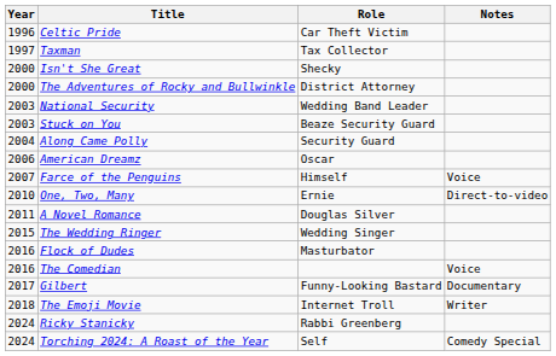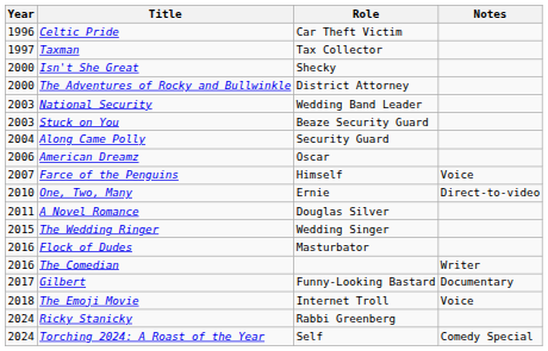 <table class="wikitable sortable">
 <tr>
 <th>Year</th>
 <th>Title</th>
 <th>Role</th>
 <th>Notes</th>
 </tr>
 <tr>
 <td>1996</td>
 <td><em><a href='#'>Celtic Pride</a></em></td>
 <td>Car Theft Victim</td>
 <td></td>
 </tr>
 <tr>
 <td>1997</td>
 <td><em><a href='#'>Taxman</a></em></td>
 <td>Tax Collector</td>
 <td></td>
 </tr>
 <tr>
 <td>2000</td>
 <td><em><a href='#'>Isn't She Great</a></em></td>
 <td>Shecky</td>
 <td></td>
 </tr>
 <tr>
 <td>2000</td>
 <td><em><a href='#'>The Adventures of Rocky and Bullwinkle</a></em></td>
 <td>District Attorney</td>
 <td></td>
 </tr>
 <tr>
 <td>2003</td>
 <td><em><a href='#'>National Security</a></em></td>
 <td>Wedding Band Leader</td>
 <td></td>
 </tr>
 <tr>
 <td>2003</td>
 <td><em><a href='#'>Stuck on You</a></em></td>
 <td>Beaze Security Guard</td>
 <td></td>
 </tr>
 <tr>
 <td>2004</td>
 <td><em><a href='#'>Along Came Polly</a></em></td>
 <td>Security Guard</td>
 <td></td>
 </tr>
 <tr>
 <td>2006</td>
 <td><em><a href='#'>American Dreamz</a></em></td>
 <td>Oscar</td>
 <td></td>
 </tr>
 <tr>
 <td>2007</td>
 <td><em><a href='#'>Farce of the Penguins</a></em></td>
 <td>Himself</td>
 <td>Voice</td>
 </tr>
 <tr>
 <td>2010</td>
 <td><em><a href='#'>One, Two, Many</a></em></td>
 <td>Ernie</td>
 <td>Direct-to-video</td>
 </tr>
 <tr>
 <td>2011</td>
 <td><em><a href='#'>A Novel Romance</a></em></td>
 <td>Douglas Silver</td>
 <td></td>
 </tr>
 <tr>
 <td>2015</td>
 <td><em><a href='#'>The Wedding Ringer</a></em></td>
 <td>Wedding Singer</td>
 <td></td>
 </tr>
 <tr>
 <td>2016</td>
 <td><em><a href='#'>Flock of Dudes</a></em></td>
 <td>Masturbator</td>
 <td></td>
 </tr>
 <tr>
 <td>2016</td>
 <td><em><a href='#'>The Comedian</a></em></td>
 <td></td>
-<td>Voice</td>
+<td>Writer</td>
 </tr>
 <tr>
 <td>2017</td>
 <td><em><a href='#'>Gilbert</a></em></td>
 <td>Funny-Looking Bastard</td>
 <td>Documentary</td>
 </tr>
 <tr>
 <td>2018</td>
 <td><em><a href='#'>The Emoji Movie</a></em></td>
 <td>Internet Troll</td>
-<td>Writer</td>
+<td>Voice</td>
 </tr>
 <tr>
 <td>2024</td>
 <td><em><a href='#'>Ricky Stanicky</a></em></td>
 <td>Rabbi Greenberg</td>
 <td></td>
 </tr>
 <tr>
 <td>2024</td>
 <td><em><a href='#'>Torching 2024: A Roast of the Year</a></em></td>
 <td>Self</td>
 <td>Comedy Special</td>
 </tr>
 </table>
